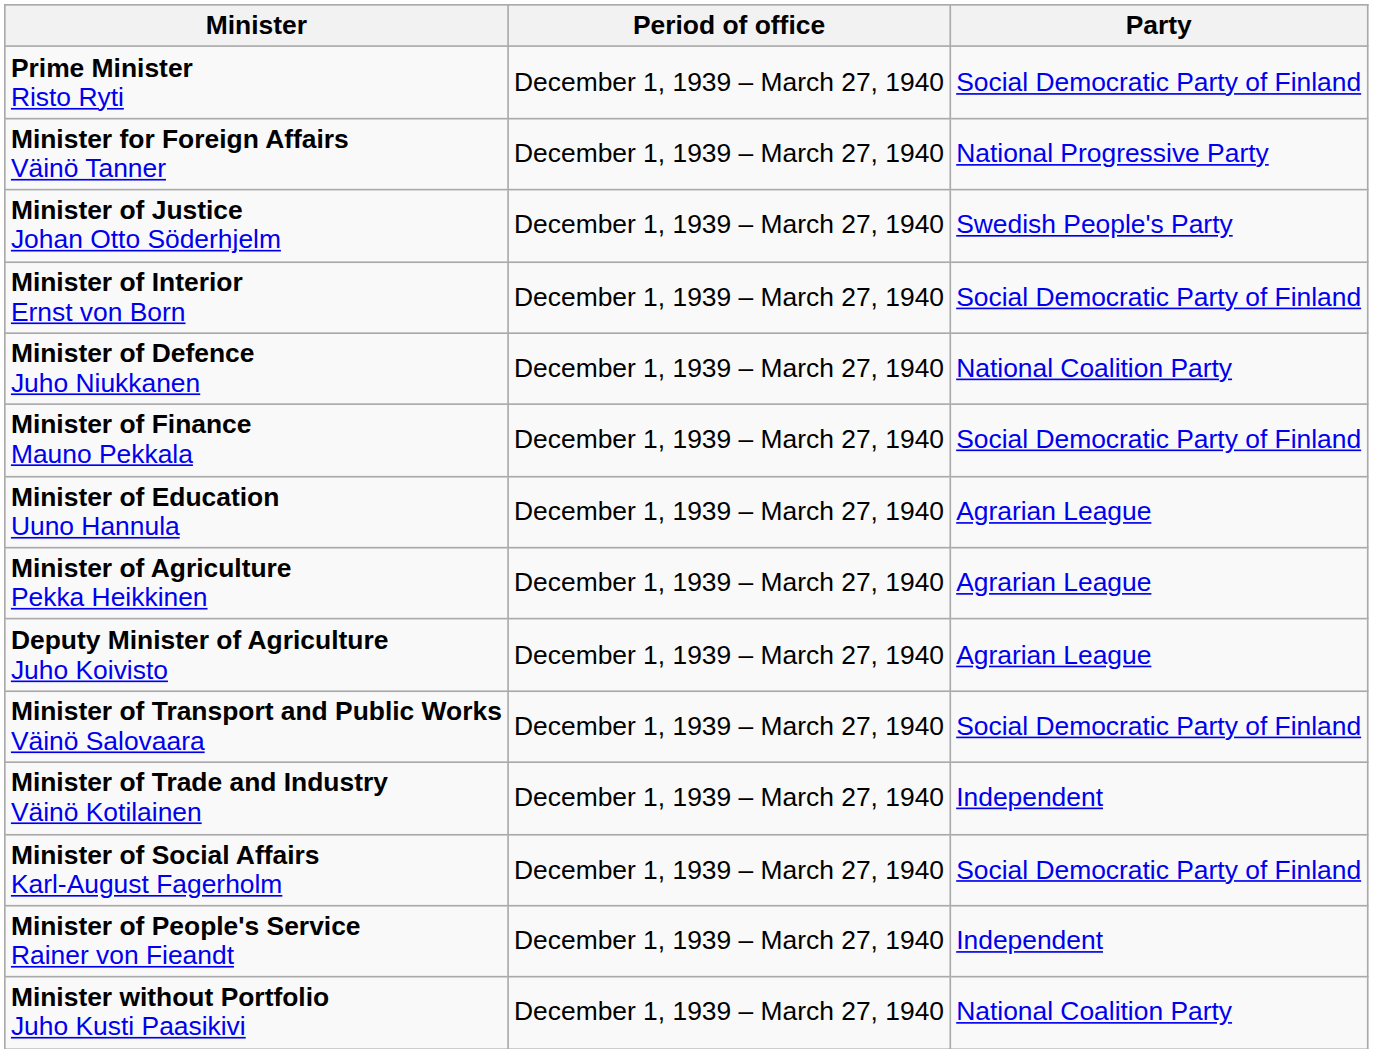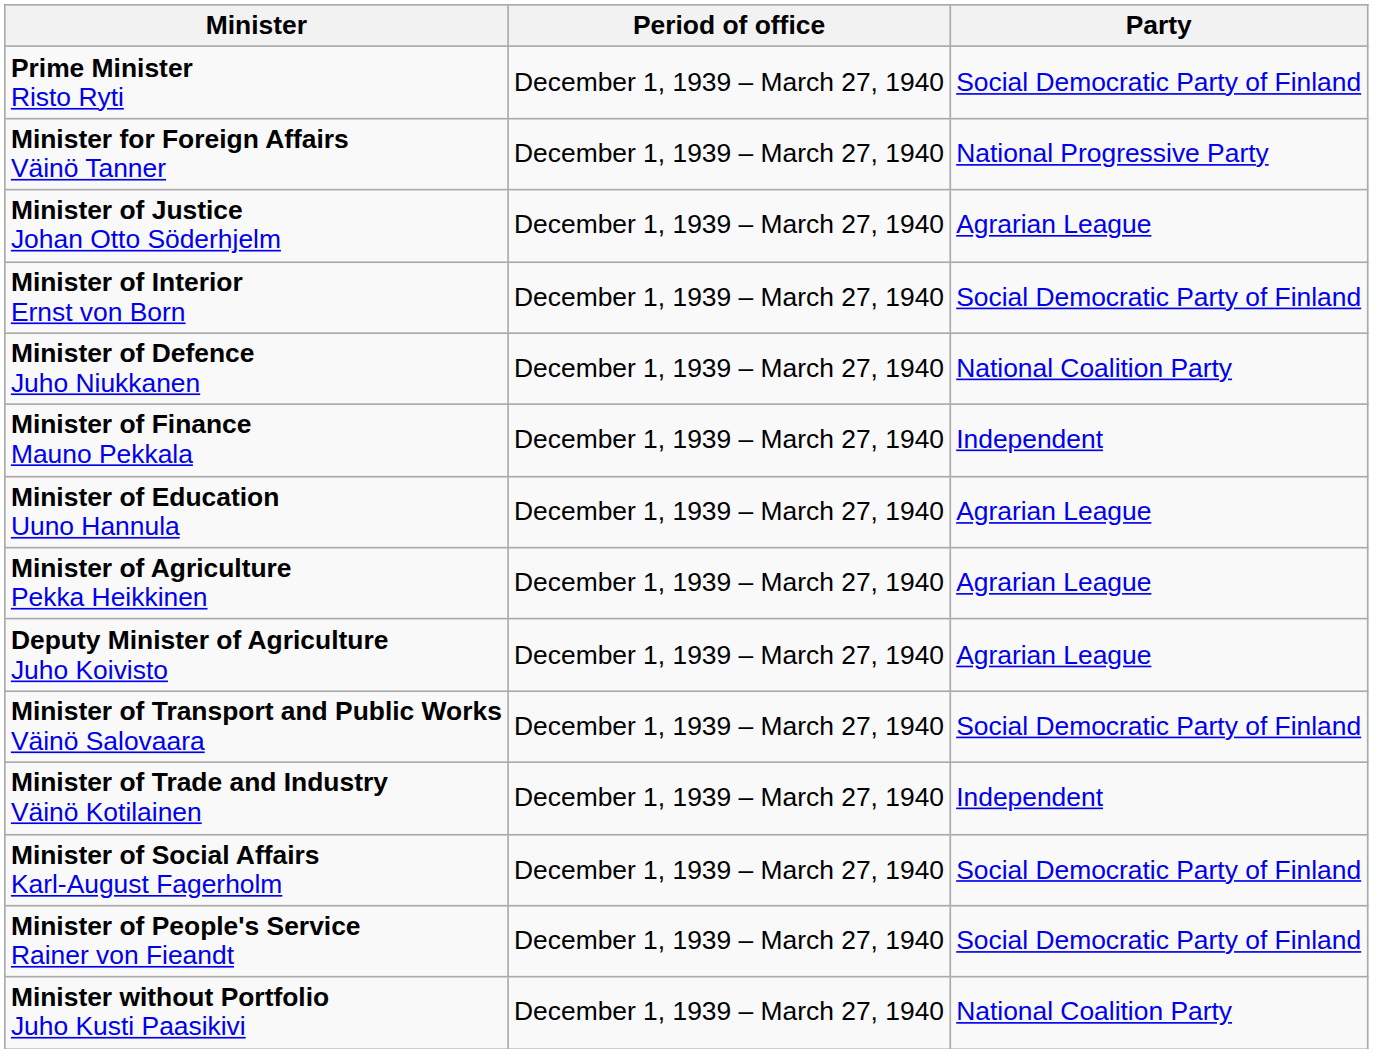 <table class="wikitable">
 <tr>
 <th>Minister</th>
 <th>Period of office</th>
 <th>Party</th>
 </tr>
 <tr>
 <td><strong>Prime Minister</strong><br><a href='#'>Risto Ryti</a></td>
 <td>December 1, 1939 – March 27, 1940</td>
 <td><a href='#'>Social Democratic Party of Finland</a></td>
 </tr>
 <tr>
 <td><strong>Minister for Foreign Affairs</strong><br><a href='#'>Väinö Tanner</a></td>
 <td>December 1, 1939 – March 27, 1940</td>
 <td><a href='#'>National Progressive Party</a></td>
 </tr>
 <tr>
 <td><strong>Minister of Justice</strong><br><a href='#'>Johan Otto Söderhjelm</a></td>
 <td>December 1, 1939 – March 27, 1940</td>
-<td><a href='#'>Swedish People's Party</a></td>
+<td><a href='#'>Agrarian League</a></td>
 </tr>
 <tr>
 <td><strong>Minister of Interior</strong><br><a href='#'>Ernst von Born</a></td>
 <td>December 1, 1939 – March 27, 1940</td>
 <td><a href='#'>Social Democratic Party of Finland</a></td>
 </tr>
 <tr>
 <td><strong>Minister of Defence</strong><br><a href='#'>Juho Niukkanen</a></td>
 <td>December 1, 1939 – March 27, 1940</td>
 <td><a href='#'>National Coalition Party</a></td>
 </tr>
 <tr>
 <td><strong>Minister of Finance</strong><br><a href='#'>Mauno Pekkala</a></td>
 <td>December 1, 1939 – March 27, 1940</td>
-<td><a href='#'>Social Democratic Party of Finland</a></td>
+<td><a href='#'>Independent</a></td>
 </tr>
 <tr>
 <td><strong>Minister of Education</strong><br><a href='#'>Uuno Hannula</a></td>
 <td>December 1, 1939 – March 27, 1940</td>
 <td><a href='#'>Agrarian League</a></td>
 </tr>
 <tr>
 <td><strong>Minister of Agriculture</strong><br><a href='#'>Pekka Heikkinen</a></td>
 <td>December 1, 1939 – March 27, 1940</td>
 <td><a href='#'>Agrarian League</a></td>
 </tr>
 <tr>
 <td><strong>Deputy Minister of Agriculture</strong><br><a href='#'>Juho Koivisto</a></td>
 <td>December 1, 1939 – March 27, 1940</td>
 <td><a href='#'>Agrarian League</a></td>
 </tr>
 <tr>
 <td><strong>Minister of Transport and Public Works</strong><br><a href='#'>Väinö Salovaara</a></td>
 <td>December 1, 1939 – March 27, 1940</td>
 <td><a href='#'>Social Democratic Party of Finland</a></td>
 </tr>
 <tr>
 <td><strong>Minister of Trade and Industry</strong><br><a href='#'>Väinö Kotilainen</a></td>
 <td>December 1, 1939 – March 27, 1940</td>
 <td><a href='#'>Independent</a></td>
 </tr>
 <tr>
 <td><strong>Minister of Social Affairs</strong><br><a href='#'>Karl-August Fagerholm</a></td>
 <td>December 1, 1939 – March 27, 1940</td>
 <td><a href='#'>Social Democratic Party of Finland</a></td>
 </tr>
 <tr>
 <td><strong>Minister of People's Service</strong><br><a href='#'>Rainer von Fieandt</a></td>
 <td>December 1, 1939 – March 27, 1940</td>
-<td><a href='#'>Independent</a></td>
+<td><a href='#'>Social Democratic Party of Finland</a></td>
 </tr>
 <tr>
 <td><strong>Minister without Portfolio</strong><br><a href='#'>Juho Kusti Paasikivi</a></td>
 <td>December 1, 1939 – March 27, 1940</td>
 <td><a href='#'>National Coalition Party</a></td>
 </tr>
 </table>
